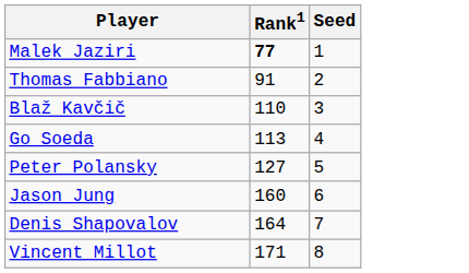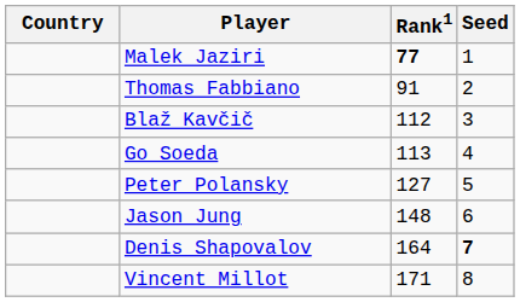 <table class="sortable wikitable">
 <tr>
+<th style="width:70px;">Country</th>
 <th style="width:175px;">Player</th>
 <th>Rank<sup>1</sup></th>
 <th>Seed</th>
 </tr>
 <tr>
+<td></td>
 <td><a href='#'>Malek Jaziri</a></td>
 <td><strong>77</strong></td>
 <td>1</td>
 </tr>
 <tr>
+<td></td>
 <td><a href='#'>Thomas Fabbiano</a></td>
 <td>91</td>
 <td>2</td>
 </tr>
 <tr>
+<td></td>
 <td><a href='#'>Blaž Kavčič</a></td>
-<td>110</td>
+<td>112</td>
 <td>3</td>
 </tr>
 <tr>
+<td></td>
 <td><a href='#'>Go Soeda</a></td>
 <td>113</td>
 <td>4</td>
 </tr>
 <tr>
+<td></td>
 <td><a href='#'>Peter Polansky</a></td>
 <td>127</td>
 <td>5</td>
 </tr>
 <tr>
+<td></td>
 <td><a href='#'>Jason Jung</a></td>
-<td>160</td>
+<td>148</td>
 <td>6</td>
 </tr>
 <tr>
+<td></td>
 <td><a href='#'>Denis Shapovalov</a></td>
 <td>164</td>
-<td>7</td>
+<td><strong>7</strong></td>
 </tr>
 <tr>
+<td></td>
 <td><a href='#'>Vincent Millot</a></td>
 <td>171</td>
 <td>8</td>
 </tr>
 </table>
